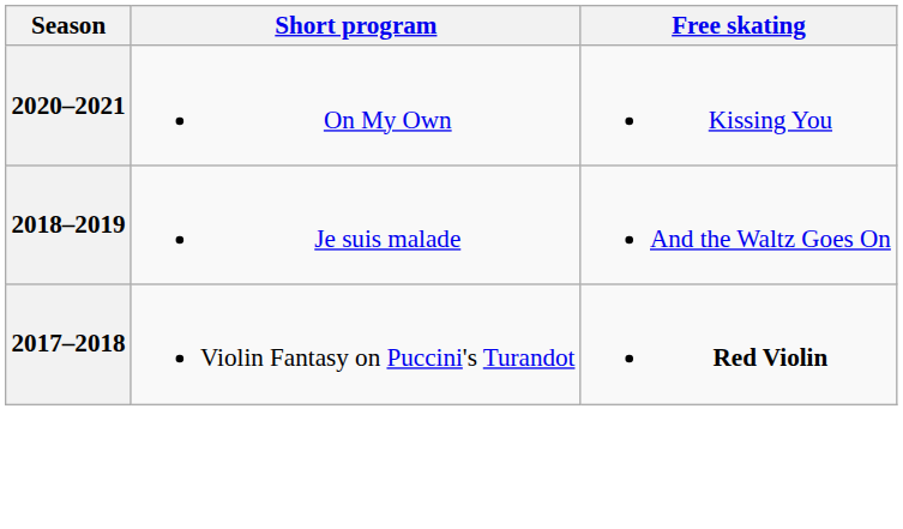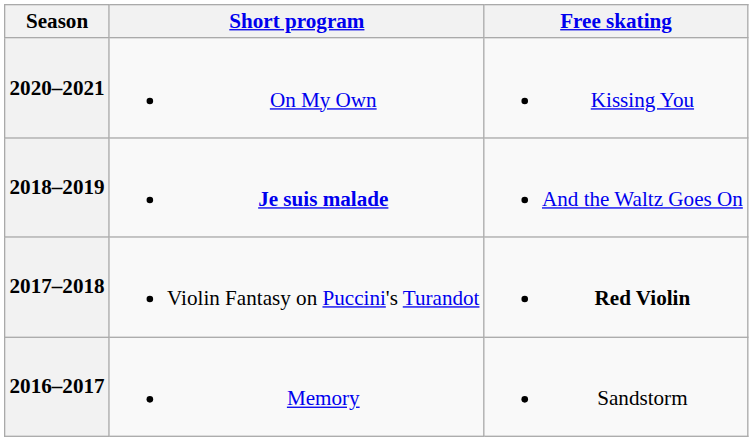 <table class=wikitable style=text-align:center>
 <tr>
 <th>Season</th>
 <th><a href='#'>Short program</a></th>
 <th><a href='#'>Free skating</a></th>
 </tr>
 <tr>
 <th>2020–2021 <br></th>
 <td><br><ul><li><a href='#'>On My Own</a> <br></li></ul></td>
 <td><br><ul><li><a href='#'>Kissing You</a> <br></li></ul></td>
 </tr>
 <tr>
 <th>2018–2019<br></th>
-<td><br><ul><li><a href='#'>Je suis malade</a><br></li></ul></td>
+<td><strong><br><ul><li><a href='#'>Je suis malade</a><br></li></ul></strong></td>
 <td><br><ul><li><a href='#'>And the Waltz Goes On</a><br></li></ul></td>
 </tr>
 <tr>
 <th>2017–2018<br></th>
 <td><br><ul><li>Violin Fantasy on <a href='#'>Puccini</a>'s <a href='#'>Turandot</a><br></li></ul></td>
 <td><strong><br><ul><li>Red Violin<br></li></ul></strong></td>
 </tr>
+<tr>
+<th>2016–2017<br></th>
+<td><br><ul><li><a href='#'>Memory</a><br></li></ul></td>
+<td><br><ul><li>Sandstorm<br></li></ul></td>
+</tr>
 </table>
